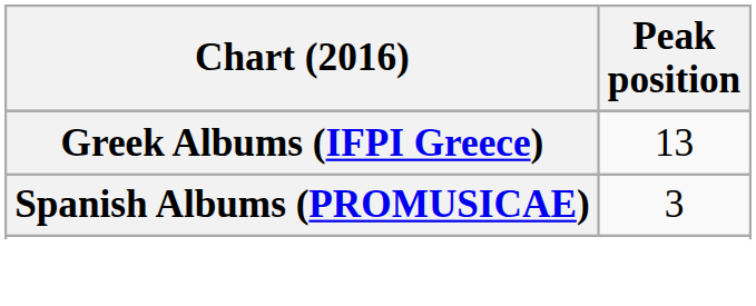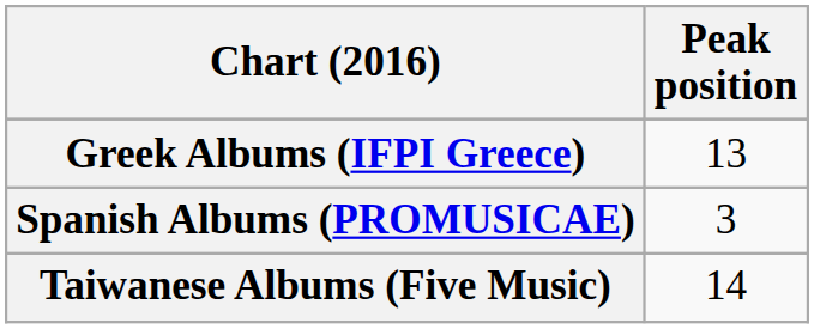 <table class="wikitable sortable plainrowheaders" style="text-align:center">
 <tr>
 <th scope="col">Chart (2016)</th>
 <th scope="col">Peak<br>position</th>
 </tr>
 <tr>
 </tr>
 <tr>
 </tr>
 <tr>
 </tr>
 <tr>
 </tr>
 <tr>
 </tr>
 <tr>
 </tr>
 <tr>
 </tr>
 <tr>
 </tr>
 <tr>
 </tr>
 <tr>
 </tr>
 <tr>
 </tr>
 <tr>
 <th scope="row">Greek Albums (<a href='#'>IFPI Greece</a>)</th>
 <td>13</td>
 </tr>
 <tr>
 </tr>
 <tr>
 </tr>
 <tr>
 </tr>
 <tr>
 </tr>
 <tr>
 </tr>
 <tr>
 </tr>
 <tr>
 </tr>
 <tr>
 </tr>
 <tr>
 </tr>
 <tr>
 </tr>
 <tr>
 </tr>
 <tr>
 <th scope="row">Spanish Albums (<a href='#'>PROMUSICAE</a>)</th>
 <td>3</td>
 </tr>
 <tr>
 </tr>
 <tr>
 </tr>
 <tr>
+<th scope="row">Taiwanese Albums (Five Music)</th>
+<td>14</td>
+</tr>
+<tr>
 </tr>
 <tr>
 </tr>
 <tr>
 </tr>
 </table>
